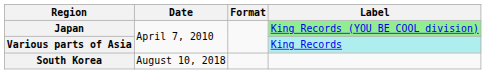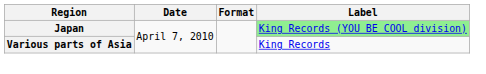 <table class="wikitable plainrowheaders">
 <tr>
 <th>Region</th>
 <th>Date</th>
 <th>Format</th>
 <th>Label</th>
 </tr>
 <tr>
 <th scope="row">Japan</th>
 <td rowspan="2">April 7, 2010</td>
 <td rowspan="2"></td>
 <td style="background: lightgreen;"><a href='#'>King Records (YOU BE COOL division)</a></td>
 </tr>
 <tr>
 <th scope="row">Various parts of Asia</th>
-<td style="background: paleturquoise;"><a href='#'>King Records</a></td>
-</tr>
-<tr>
-<th scope="row">South Korea</th>
-<td>August 10, 2018</td>
-<td></td>
-<td></td>
+<td><a href='#'>King Records</a></td>
 </tr>
 </table>
